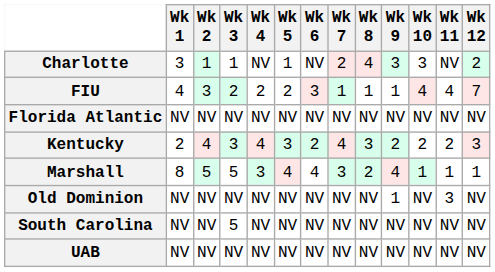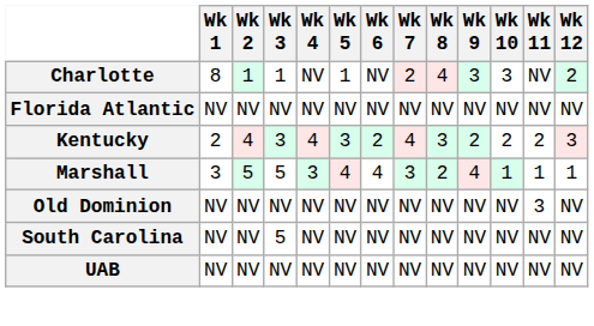 <table class="wikitable" style="white-space:nowrap;font-size:90%;text-align:center;">
 <tr>
 <th style="background:white; border-top-style:hidden; border-left-style:hidden;"> </th>
 <th>Wk<br> 1</th>
 <th>Wk<br>2</th>
 <th>Wk<br>3</th>
 <th>Wk<br>4</th>
 <th>Wk<br>5</th>
 <th>Wk<br>6</th>
 <th>Wk<br>7</th>
 <th>Wk<br>8</th>
 <th>Wk<br>9</th>
 <th>Wk<br>10</th>
 <th>Wk<br>11</th>
 <th>Wk<br>12</th>
 </tr>
 <tr>
 <th style=>Charlotte</th>
-<td style="background:#FFF;">3</td>
+<td style="background:#FFF;">8</td>
 <td style="background:#d8ffeb;">1</td>
 <td style="background:#FFF;">1</td>
 <td style="background:#FFF;">NV</td>
 <td style="background:#FFF;">1</td>
 <td style="background:#FFF;">NV</td>
 <td style="background:#ffe6e6;">2</td>
 <td style="background:#ffe6e6;">4</td>
 <td style="background:#d8ffeb;">3</td>
 <td style="background:#FFF;">3</td>
 <td style="background:#FFF;">NV</td>
 <td style="background:#d8ffeb;">2</td>
-</tr>
-<tr>
-<th style=>FIU</th>
-<td style="background:#FFF;">4</td>
-<td style="background:#d8ffeb;">3</td>
-<td style="background:#d8ffeb;">2</td>
-<td style="background:#FFF;">2</td>
-<td style="background:#FFF;">2</td>
-<td style="background:#ffe6e6;">3</td>
-<td style="background:#d8ffeb;">1</td>
-<td style="background:#FFF;">1</td>
-<td style="background:#FFF;">1</td>
-<td style="background:#ffe6e6;">4</td>
-<td style="background:#FFF;">4</td>
-<td style="background:#ffe6e6;">7</td>
 </tr>
 <tr>
 <th style=>Florida Atlantic</th>
 <td style="background:#FFF;">NV</td>
 <td style="background:#FFF;">NV</td>
 <td style="background:#FFF;">NV</td>
 <td style="background:#FFF;">NV</td>
 <td style="background:#FFF;">NV</td>
 <td style="background:#FFF;">NV</td>
 <td style="background:#FFF;">NV</td>
 <td style="background:#FFF;">NV</td>
 <td style="background:#FFF;">NV</td>
 <td style="background:#FFF;">NV</td>
 <td style="background:#FFF;">NV</td>
 <td style="background:#FFF;">NV</td>
 </tr>
 <tr>
 <th style=>Kentucky</th>
 <td style="background:#FFF;">2</td>
 <td style="background:#ffe6e6;">4</td>
 <td style="background:#d8ffeb;">3</td>
 <td style="background:#ffe6e6;">4</td>
 <td style="background:#d8ffeb;">3</td>
 <td style="background:#d8ffeb;">2</td>
 <td style="background:#ffe6e6;">4</td>
 <td style="background:#d8ffeb;">3</td>
 <td style="background:#d8ffeb;">2</td>
 <td style="background:#FFF;">2</td>
 <td style="background:#FFF;">2</td>
 <td style="background:#ffe6e6;">3</td>
 </tr>
 <tr>
 <th style=>Marshall</th>
-<td style="background:#FFF;">8</td>
+<td style="background:#FFF;">3</td>
 <td style="background:#d8ffeb;">5</td>
 <td style="background:#FFF;">5</td>
 <td style="background:#d8ffeb;">3</td>
 <td style="background:#ffe6e6;">4</td>
 <td style="background:#FFF;">4</td>
 <td style="background:#d8ffeb;">3</td>
 <td style="background:#d8ffeb;">2</td>
 <td style="background:#ffe6e6;">4</td>
 <td style="background:#d8ffeb;">1</td>
 <td style="background:#FFF;">1</td>
 <td style="background:#FFF;">1</td>
 </tr>
 <tr>
 <th style=>Old Dominion</th>
 <td style="background:#FFF;">NV</td>
 <td style="background:#FFF;">NV</td>
 <td style="background:#FFF;">NV</td>
 <td style="background:#FFF;">NV</td>
 <td style="background:#FFF;">NV</td>
 <td style="background:#FFF;">NV</td>
 <td style="background:#FFF;">NV</td>
 <td style="background:#FFF;">NV</td>
-<td style="background:#FFF;">1</td>
+<td style="background:#FFF;">NV</td>
 <td style="background:#FFF;">NV</td>
 <td style="background:#FFF;">3</td>
 <td style="background:#FFF;">NV</td>
 </tr>
 <tr>
 <th style=>South Carolina</th>
 <td style="background:#FFF;">NV</td>
 <td style="background:#FFF;">NV</td>
 <td style="background:#FFF;">5</td>
 <td style="background:#FFF;">NV</td>
 <td style="background:#FFF;">NV</td>
 <td style="background:#FFF;">NV</td>
 <td style="background:#FFF;">NV</td>
 <td style="background:#FFF;">NV</td>
 <td style="background:#FFF;">NV</td>
 <td style="background:#FFF;">NV</td>
 <td style="background:#FFF;">NV</td>
 <td style="background:#FFF;">NV</td>
 </tr>
 <tr>
 <th style=>UAB</th>
 <td style="background:#FFF;">NV</td>
 <td style="background:#FFF;">NV</td>
 <td style="background:#FFF;">NV</td>
 <td style="background:#FFF;">NV</td>
 <td style="background:#FFF;">NV</td>
 <td style="background:#FFF;">NV</td>
 <td style="background:#FFF;">NV</td>
 <td style="background:#FFF;">NV</td>
 <td style="background:#FFF;">NV</td>
 <td style="background:#FFF;">NV</td>
 <td style="background:#FFF;">NV</td>
 <td style="background:#FFF;">NV</td>
 </tr>
 </table>
